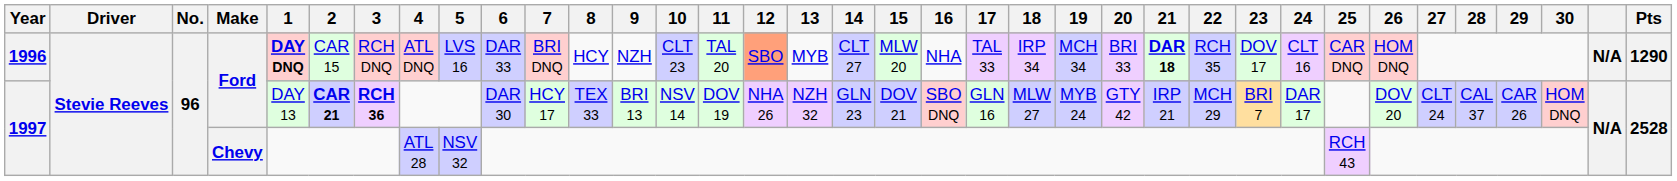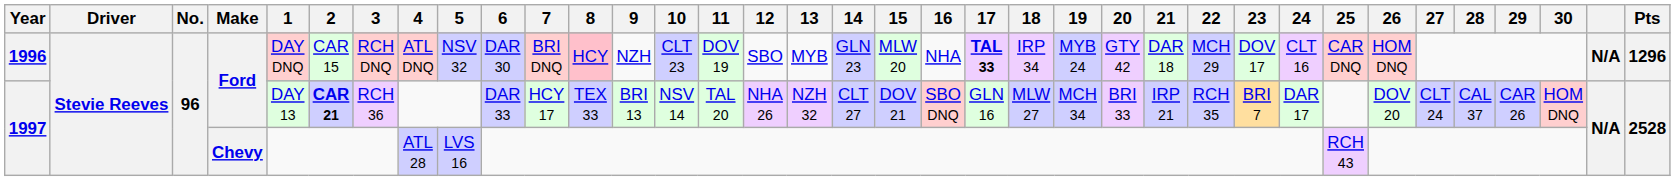 <table class="wikitable" style="text-align:center; font-size:75%">
 <tr>
 <th>Year</th>
 <th>Driver</th>
 <th>No.</th>
 <th>Make</th>
 <th>1</th>
 <th>2</th>
 <th>3</th>
 <th>4</th>
 <th>5</th>
 <th>6</th>
 <th>7</th>
 <th>8</th>
 <th>9</th>
 <th>10</th>
 <th>11</th>
 <th>12</th>
 <th>13</th>
 <th>14</th>
 <th>15</th>
 <th>16</th>
 <th>17</th>
 <th>18</th>
 <th>19</th>
 <th>20</th>
 <th>21</th>
 <th>22</th>
 <th>23</th>
 <th>24</th>
 <th>25</th>
 <th>26</th>
 <th>27</th>
 <th>28</th>
 <th>29</th>
 <th>30</th>
 <th></th>
 <th>Pts</th>
 </tr>
 <tr>
 <th><a href='#'>1996</a></th>
 <th rowspan=3><a href='#'>Stevie Reeves</a></th>
 <th rowspan=3>96</th>
 <th rowspan=2><a href='#'>Ford</a></th>
-<td style="background:#FFCFCF;"><strong><a href='#'>DAY</a><br><small>DNQ</small></strong></td>
+<td style="background:#FFCFCF;"><a href='#'>DAY</a><br><small>DNQ</small></td>
 <td style="background:#DFFFDF;"><a href='#'>CAR</a><br><small>15</small></td>
 <td style="background:#FFCFCF;"><a href='#'>RCH</a><br><small>DNQ</small></td>
 <td style="background:#FFCFCF;"><a href='#'>ATL</a><br><small>DNQ</small></td>
-<td style="background:#CFCFFF;"><a href='#'>LVS</a><br><small>16</small></td>
-<td style="background:#CFCFFF;"><a href='#'>DAR</a><br><small>33</small></td>
+<td style="background:#CFCFFF;"><a href='#'>NSV</a><br><small>32</small></td>
+<td style="background:#CFCFFF;"><a href='#'>DAR</a><br><small>30</small></td>
 <td style="background:#FFCFCF;"><a href='#'>BRI</a><br><small>DNQ</small></td>
-<td><a href='#'>HCY</a></td>
+<td style="background: pink;"><a href='#'>HCY</a></td>
 <td><a href='#'>NZH</a></td>
 <td style="background:#CFCFFF;"><a href='#'>CLT</a><br><small>23</small></td>
-<td style="background:#DFFFDF;"><a href='#'>TAL</a><br><small>20</small></td>
-<td style="background: lightsalmon;"><a href='#'>SBO</a></td>
+<td style="background:#DFFFDF;"><a href='#'>DOV</a><br><small>19</small></td>
+<td><a href='#'>SBO</a></td>
 <td><a href='#'>MYB</a></td>
-<td style="background:#CFCFFF;"><a href='#'>CLT</a><br><small>27</small></td>
+<td style="background:#CFCFFF;"><a href='#'>GLN</a><br><small>23</small></td>
 <td style="background:#DFFFDF;"><a href='#'>MLW</a><br><small>20</small></td>
 <td><a href='#'>NHA</a></td>
-<td style="background:#EFCFFF;"><a href='#'>TAL</a><br><small>33</small></td>
+<td style="background:#EFCFFF;"><strong><a href='#'>TAL</a><br><small>33</small></strong></td>
 <td style="background:#EFCFFF;"><a href='#'>IRP</a><br><small>34</small></td>
-<td style="background:#CFCFFF;"><a href='#'>MCH</a><br><small>34</small></td>
-<td style="background:#EFCFFF;"><a href='#'>BRI</a><br><small>33</small></td>
-<td style="background:#DFFFDF;"><strong><a href='#'>DAR</a><br><small>18</small></strong></td>
-<td style="background:#CFCFFF;"><a href='#'>RCH</a><br><small>35</small></td>
+<td style="background:#CFCFFF;"><a href='#'>MYB</a><br><small>24</small></td>
+<td style="background:#EFCFFF;"><a href='#'>GTY</a><br><small>42</small></td>
+<td style="background:#DFFFDF;"><a href='#'>DAR</a><br><small>18</small></td>
+<td style="background:#CFCFFF;"><a href='#'>MCH</a><br><small>29</small></td>
 <td style="background:#DFFFDF;"><a href='#'>DOV</a><br><small>17</small></td>
 <td style="background:#EFCFFF;"><a href='#'>CLT</a><br><small>16</small></td>
 <td style="background:#FFCFCF;"><a href='#'>CAR</a><br><small>DNQ</small></td>
 <td style="background:#FFCFCF;"><a href='#'>HOM</a><br><small>DNQ</small></td>
 <td colspan=4></td>
 <th>N/A</th>
-<th>1290</th>
+<th>1296</th>
 </tr>
 <tr>
 <th rowspan=2><a href='#'>1997</a></th>
 <td style="background:#DFFFDF;"><a href='#'>DAY</a><br><small>13</small></td>
 <td style="background:#CFCFFF;"><strong><a href='#'>CAR</a><br><small>21</small></strong></td>
-<td style="background:#EFCFFF;"><strong><a href='#'>RCH</a><br><small>36</small></strong></td>
+<td style="background:#EFCFFF;"><a href='#'>RCH</a><br><small>36</small></td>
 <td colspan=2></td>
-<td style="background:#CFCFFF;"><a href='#'>DAR</a><br><small>30</small></td>
+<td style="background:#CFCFFF;"><a href='#'>DAR</a><br><small>33</small></td>
 <td style="background:#DFFFDF;"><a href='#'>HCY</a><br><small>17</small></td>
 <td style="background:#CFCFFF;"><a href='#'>TEX</a><br><small>33</small></td>
 <td style="background:#DFFFDF;"><a href='#'>BRI</a><br><small>13</small></td>
 <td style="background:#DFFFDF;"><a href='#'>NSV</a><br><small>14</small></td>
-<td style="background:#DFFFDF;"><a href='#'>DOV</a><br><small>19</small></td>
+<td style="background:#DFFFDF;"><a href='#'>TAL</a><br><small>20</small></td>
 <td style="background:#EFCFFF;"><a href='#'>NHA</a><br><small>26</small></td>
 <td style="background:#EFCFFF;"><a href='#'>NZH</a><br><small>32</small></td>
-<td style="background:#CFCFFF;"><a href='#'>GLN</a><br><small>23</small></td>
+<td style="background:#CFCFFF;"><a href='#'>CLT</a><br><small>27</small></td>
 <td style="background:#CFCFFF;"><a href='#'>DOV</a><br><small>21</small></td>
 <td style="background:#FFCFCF;"><a href='#'>SBO</a><br><small>DNQ</small></td>
 <td style="background:#DFFFDF;"><a href='#'>GLN</a><br><small>16</small></td>
 <td style="background:#CFCFFF;"><a href='#'>MLW</a><br><small>27</small></td>
-<td style="background:#CFCFFF;"><a href='#'>MYB</a><br><small>24</small></td>
-<td style="background:#EFCFFF;"><a href='#'>GTY</a><br><small>42</small></td>
+<td style="background:#CFCFFF;"><a href='#'>MCH</a><br><small>34</small></td>
+<td style="background:#EFCFFF;"><a href='#'>BRI</a><br><small>33</small></td>
 <td style="background:#CFCFFF;"><a href='#'>IRP</a><br><small>21</small></td>
-<td style="background:#CFCFFF;"><a href='#'>MCH</a><br><small>29</small></td>
+<td style="background:#CFCFFF;"><a href='#'>RCH</a><br><small>35</small></td>
 <td style="background:#FFDF9F;"><a href='#'>BRI</a><br><small>7</small></td>
 <td style="background:#DFFFDF;"><a href='#'>DAR</a><br><small>17</small></td>
 <td></td>
 <td style="background:#DFFFDF;"><a href='#'>DOV</a><br><small>20</small></td>
 <td style="background:#CFCFFF;"><a href='#'>CLT</a><br><small>24</small></td>
 <td style="background:#CFCFFF;"><a href='#'>CAL</a><br><small>37</small></td>
 <td style="background:#CFCFFF;"><a href='#'>CAR</a><br><small>26</small></td>
 <td style="background:#FFCFCF;"><a href='#'>HOM</a><br><small>DNQ</small></td>
 <th rowspan=2>N/A</th>
 <th rowspan=2>2528</th>
 </tr>
 <tr>
 <th><a href='#'>Chevy</a></th>
 <td colspan=3></td>
 <td style="background:#CFCFFF;"><a href='#'>ATL</a><br><small>28</small></td>
-<td style="background:#CFCFFF;"><a href='#'>NSV</a><br><small>32</small></td>
+<td style="background:#CFCFFF;"><a href='#'>LVS</a><br><small>16</small></td>
 <td colspan=19></td>
 <td style="background:#EFCFFF;"><a href='#'>RCH</a><br><small>43</small></td>
 <td colspan=5></td>
 </tr>
 </table>
